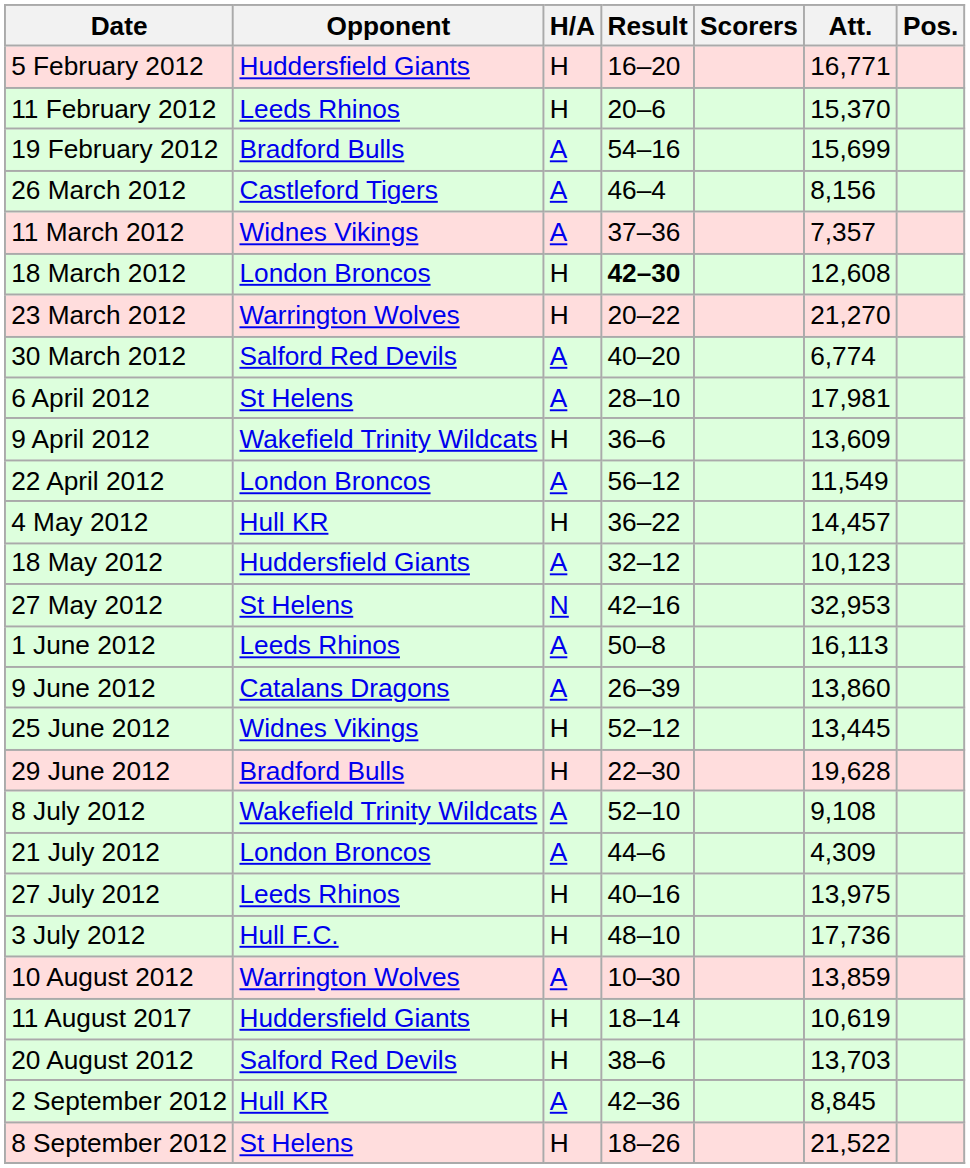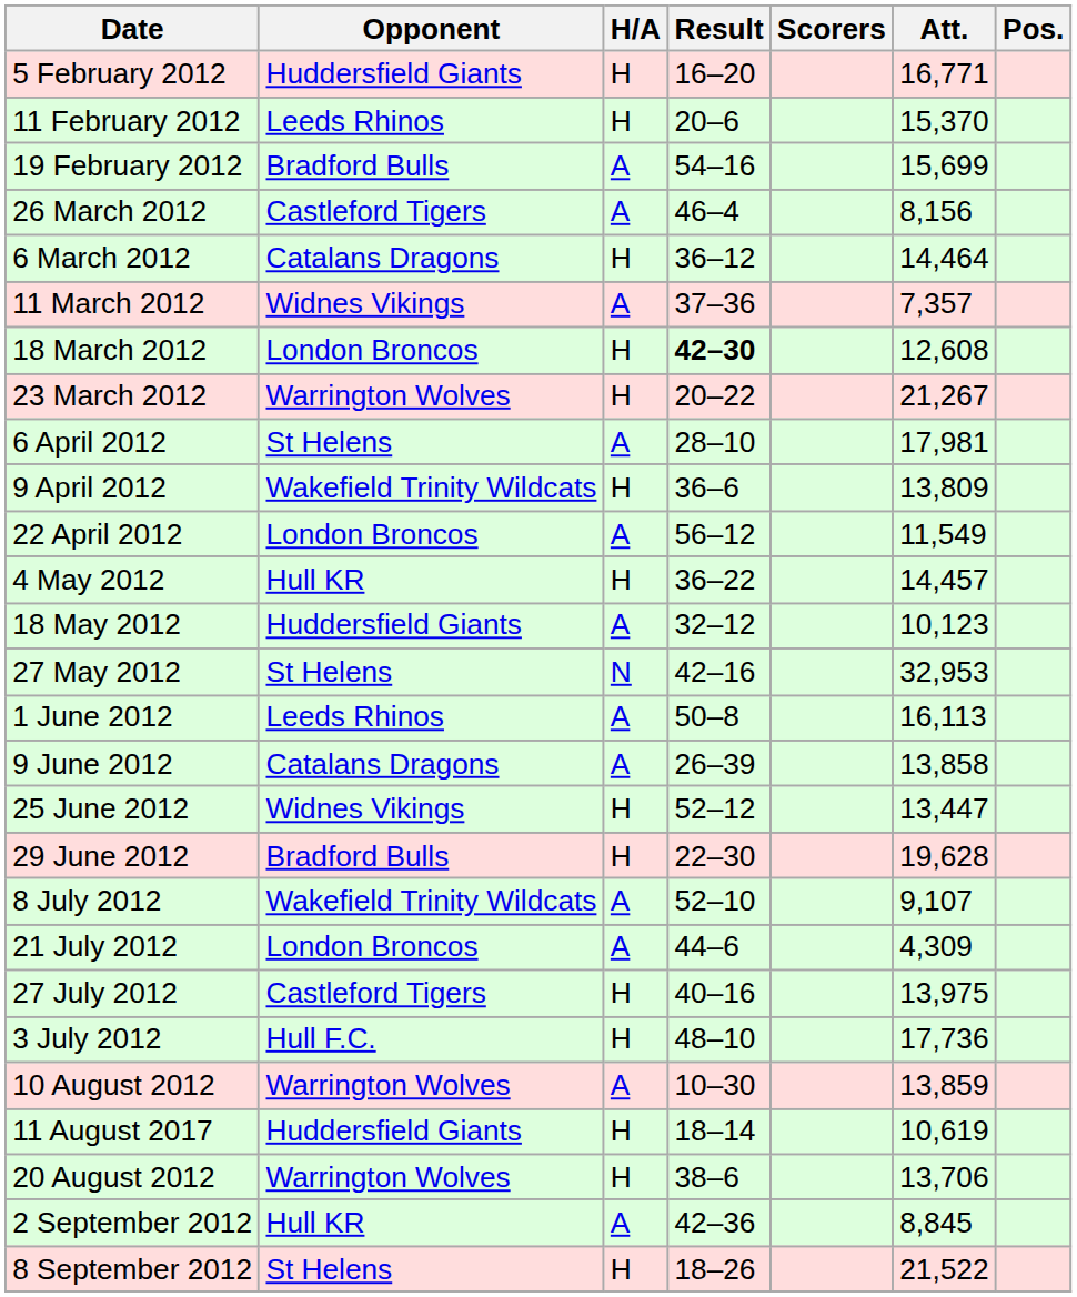 <table class="wikitable" style="font-size:85%;">
 <tr>
 <th>Date</th>
 <th>Opponent</th>
 <th>H/A</th>
 <th>Result</th>
 <th>Scorers</th>
 <th>Att.</th>
 <th>Pos.</th>
 </tr>
 <tr style="background:#ffdddd;">
 <td>5 February 2012</td>
 <td> <a href='#'>Huddersfield Giants</a></td>
 <td>H</td>
 <td>16–20</td>
 <td></td>
 <td>16,771</td>
 <td></td>
 </tr>
 <tr style="background:#ddffdd;">
 <td>11 February 2012</td>
 <td> <a href='#'>Leeds Rhinos</a></td>
 <td>H</td>
 <td>20–6</td>
 <td></td>
 <td>15,370</td>
 <td></td>
 </tr>
 <tr style="background:#ddffdd;">
 <td>19 February 2012</td>
 <td> <a href='#'>Bradford Bulls</a></td>
 <td><a href='#'>A</a></td>
 <td>54–16</td>
 <td></td>
 <td>15,699</td>
 <td></td>
 </tr>
 <tr style="background:#ddffdd;">
 <td>26 March 2012</td>
 <td> <a href='#'>Castleford Tigers</a></td>
 <td><a href='#'>A</a></td>
 <td>46–4</td>
 <td></td>
 <td>8,156</td>
 <td></td>
 </tr>
+<tr style="background:#ddffdd;">
+<td>6 March 2012</td>
+<td> <a href='#'>Catalans Dragons</a></td>
+<td>H</td>
+<td>36–12</td>
+<td></td>
+<td>14,464</td>
+<td></td>
+</tr>
 <tr style="background:#ffdddd;">
 <td>11 March 2012</td>
 <td> <a href='#'>Widnes Vikings</a></td>
 <td><a href='#'>A</a></td>
 <td>37–36</td>
 <td></td>
 <td>7,357</td>
 <td></td>
 </tr>
 <tr style="background:#ddffdd;">
 <td>18 March 2012</td>
 <td> <a href='#'>London Broncos</a></td>
 <td>H</td>
 <td><strong>42–30</strong></td>
 <td></td>
 <td>12,608</td>
 <td></td>
 </tr>
 <tr style="background:#ffdddd;">
 <td>23 March 2012</td>
 <td> <a href='#'>Warrington Wolves</a></td>
 <td>H</td>
 <td>20–22</td>
 <td></td>
-<td>21,270</td>
-<td></td>
-</tr>
-<tr style="background:#ddffdd;">
-<td>30 March 2012</td>
-<td> <a href='#'>Salford Red Devils</a></td>
-<td><a href='#'>A</a></td>
-<td>40–20</td>
-<td></td>
-<td>6,774</td>
+<td>21,267</td>
 <td></td>
 </tr>
 <tr style="background:#ddffdd;">
 <td>6 April 2012</td>
 <td> <a href='#'>St Helens</a></td>
 <td><a href='#'>A</a></td>
 <td>28–10</td>
 <td></td>
 <td>17,981</td>
 <td></td>
 </tr>
 <tr style="background:#ddffdd;">
 <td>9 April 2012</td>
 <td> <a href='#'>Wakefield Trinity Wildcats</a></td>
 <td>H</td>
 <td>36–6</td>
 <td></td>
-<td>13,609</td>
+<td>13,809</td>
 <td></td>
 </tr>
 <tr style="background:#ddffdd;">
 <td>22 April 2012</td>
 <td> <a href='#'>London Broncos</a></td>
 <td><a href='#'>A</a></td>
 <td>56–12</td>
 <td></td>
 <td>11,549</td>
 <td></td>
 </tr>
 <tr style="background:#ddffdd;">
 <td>4 May 2012</td>
 <td> <a href='#'>Hull KR</a></td>
 <td>H</td>
 <td>36–22</td>
 <td></td>
 <td>14,457</td>
 <td></td>
 </tr>
 <tr style="background:#ddffdd;">
 <td>18 May 2012</td>
 <td> <a href='#'>Huddersfield Giants</a></td>
 <td><a href='#'>A</a></td>
 <td>32–12</td>
 <td></td>
 <td>10,123</td>
 <td></td>
 </tr>
 <tr style="background:#ddffdd;">
 <td>27 May 2012</td>
 <td> <a href='#'>St Helens</a></td>
 <td><a href='#'>N</a></td>
 <td>42–16</td>
 <td></td>
 <td>32,953</td>
 <td></td>
 </tr>
 <tr style="background:#ddffdd;">
 <td>1 June 2012</td>
 <td> <a href='#'>Leeds Rhinos</a></td>
 <td><a href='#'>A</a></td>
 <td>50–8</td>
 <td></td>
 <td>16,113</td>
 <td></td>
 </tr>
 <tr style="background:#ddffdd;">
 <td>9 June 2012</td>
 <td> <a href='#'>Catalans Dragons</a></td>
 <td><a href='#'>A</a></td>
 <td>26–39</td>
 <td></td>
-<td>13,860</td>
+<td>13,858</td>
 <td></td>
 </tr>
 <tr style="background:#ddffdd;">
 <td>25 June 2012</td>
 <td> <a href='#'>Widnes Vikings</a></td>
 <td>H</td>
 <td>52–12</td>
 <td></td>
-<td>13,445</td>
+<td>13,447</td>
 <td></td>
 </tr>
 <tr style="background:#ffdddd;">
 <td>29 June 2012</td>
 <td> <a href='#'>Bradford Bulls</a></td>
 <td>H</td>
 <td>22–30</td>
 <td></td>
 <td>19,628</td>
 <td></td>
 </tr>
 <tr style="background:#ddffdd;">
 <td>8 July 2012</td>
 <td> <a href='#'>Wakefield Trinity Wildcats</a></td>
 <td><a href='#'>A</a></td>
 <td>52–10</td>
 <td></td>
-<td>9,108</td>
+<td>9,107</td>
 <td></td>
 </tr>
 <tr style="background:#ddffdd;">
 <td>21 July 2012</td>
 <td> <a href='#'>London Broncos</a></td>
 <td><a href='#'>A</a></td>
 <td>44–6</td>
 <td></td>
 <td>4,309</td>
 <td></td>
 </tr>
 <tr style="background:#ddffdd;">
 <td>27 July 2012</td>
-<td> <a href='#'>Leeds Rhinos</a></td>
+<td> <a href='#'>Castleford Tigers</a></td>
 <td>H</td>
 <td>40–16</td>
 <td></td>
 <td>13,975</td>
 <td></td>
 </tr>
 <tr style="background:#ddffdd;">
 <td>3 July 2012</td>
 <td> <a href='#'>Hull F.C.</a></td>
 <td>H</td>
 <td>48–10</td>
 <td></td>
 <td>17,736</td>
 <td></td>
 </tr>
 <tr style="background:#ffdddd;">
 <td>10 August 2012</td>
 <td> <a href='#'>Warrington Wolves</a></td>
 <td><a href='#'>A</a></td>
 <td>10–30</td>
 <td></td>
 <td>13,859</td>
 <td></td>
 </tr>
 <tr style="background:#ddffdd;">
 <td>11 August 2017</td>
 <td> <a href='#'>Huddersfield Giants</a></td>
 <td>H</td>
 <td>18–14</td>
 <td></td>
 <td>10,619</td>
 <td></td>
 </tr>
 <tr style="background:#ddffdd;">
 <td>20 August 2012</td>
-<td> <a href='#'>Salford Red Devils</a></td>
+<td> <a href='#'>Warrington Wolves</a></td>
 <td>H</td>
 <td>38–6</td>
 <td></td>
-<td>13,703</td>
+<td>13,706</td>
 <td></td>
 </tr>
 <tr style="background:#ddffdd;">
 <td>2 September 2012</td>
 <td> <a href='#'>Hull KR</a></td>
 <td><a href='#'>A</a></td>
 <td>42–36</td>
 <td></td>
 <td>8,845</td>
 <td></td>
 </tr>
 <tr style="background:#ffdddd;">
 <td>8 September 2012</td>
 <td> <a href='#'>St Helens</a></td>
 <td>H</td>
 <td>18–26</td>
 <td></td>
 <td>21,522</td>
 <td></td>
 </tr>
 <tr>
 </tr>
 </table>
